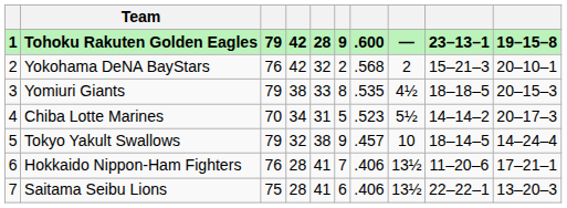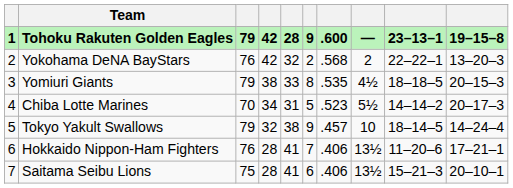 <table class="wikitable plainrowheaders" style="text-align:center;">
 <tr>
 <th scope="col"></th>
 <th scope="col">Team</th>
 <th scope="col"></th>
 <th scope="col"></th>
 <th scope="col"></th>
 <th scope="col"><a href='#'></a></th>
 <th scope="col"><a href='#'></a></th>
 <th scope="col"></th>
 <th scope="col"></th>
 <th scope="col"></th>
 </tr>
 <tr style="background: #BBF3BB">
 <td><strong>1</strong></td>
 <td style="text-align:left;"><strong>Tohoku Rakuten Golden Eagles</strong></td>
 <td><strong>79</strong></td>
 <td><strong>42</strong></td>
 <td><strong>28</strong></td>
 <td><strong>9</strong></td>
 <td><strong>.600</strong></td>
 <td><strong>—</strong></td>
 <td><strong>23–13–1</strong></td>
 <td><strong>19–15–8</strong></td>
 </tr>
 <tr>
 <td>2</td>
 <td style="text-align:left;">Yokohama DeNA BayStars</td>
 <td>76</td>
 <td>42</td>
 <td>32</td>
 <td>2</td>
 <td>.568</td>
 <td>2</td>
-<td>15–21–3</td>
-<td>20–10–1</td>
+<td>22–22–1</td>
+<td>13–20–3</td>
 </tr>
 <tr>
 <td>3</td>
 <td style="text-align:left;">Yomiuri Giants</td>
 <td>79</td>
 <td>38</td>
 <td>33</td>
 <td>8</td>
 <td>.535</td>
 <td>4½</td>
 <td>18–18–5</td>
 <td>20–15–3</td>
 </tr>
 <tr>
 <td>4</td>
 <td style="text-align:left;">Chiba Lotte Marines</td>
 <td>70</td>
 <td>34</td>
 <td>31</td>
 <td>5</td>
 <td>.523</td>
 <td>5½</td>
 <td>14–14–2</td>
 <td>20–17–3</td>
 </tr>
 <tr>
 <td>5</td>
 <td style="text-align:left;">Tokyo Yakult Swallows</td>
 <td>79</td>
 <td>32</td>
 <td>38</td>
 <td>9</td>
 <td>.457</td>
 <td>10</td>
 <td>18–14–5</td>
 <td>14–24–4</td>
 </tr>
 <tr>
 <td>6</td>
 <td style="text-align:left;">Hokkaido Nippon-Ham Fighters</td>
 <td>76</td>
 <td>28</td>
 <td>41</td>
 <td>7</td>
 <td>.406</td>
 <td>13½</td>
 <td>11–20–6</td>
 <td>17–21–1</td>
 </tr>
 <tr>
 <td>7</td>
 <td style="text-align:left;">Saitama Seibu Lions</td>
 <td>75</td>
 <td>28</td>
 <td>41</td>
 <td>6</td>
 <td>.406</td>
 <td>13½</td>
-<td>22–22–1</td>
-<td>13–20–3</td>
+<td>15–21–3</td>
+<td>20–10–1</td>
 </tr>
 </table>
